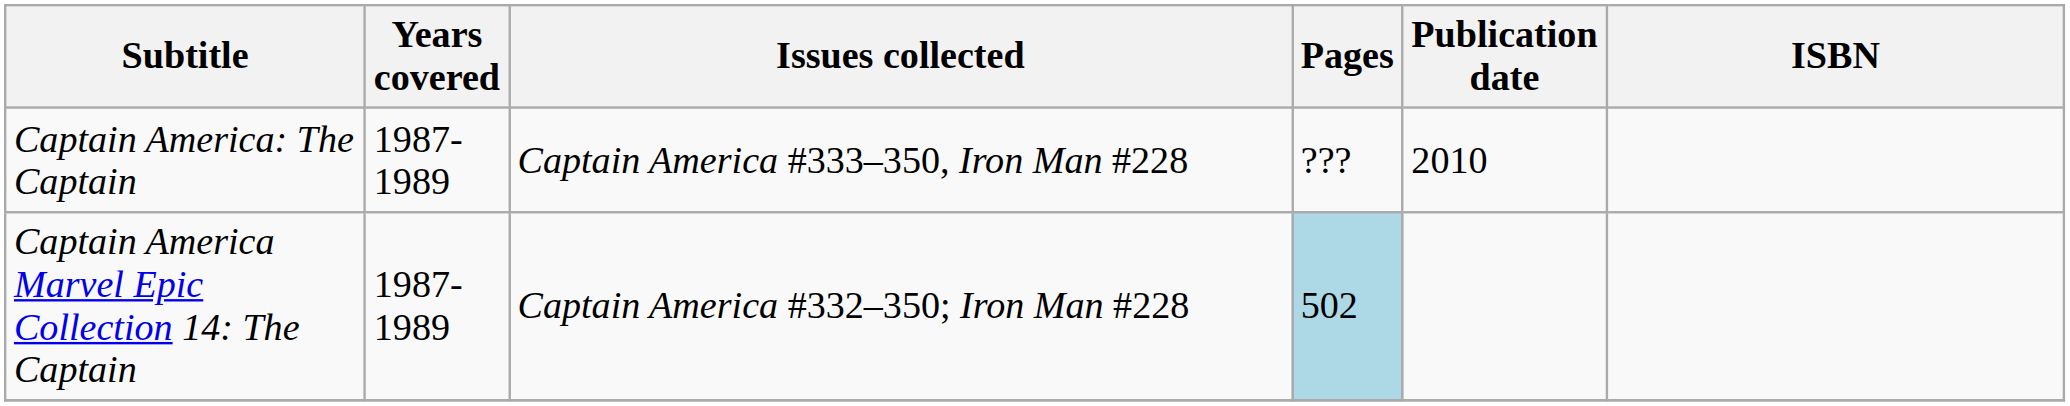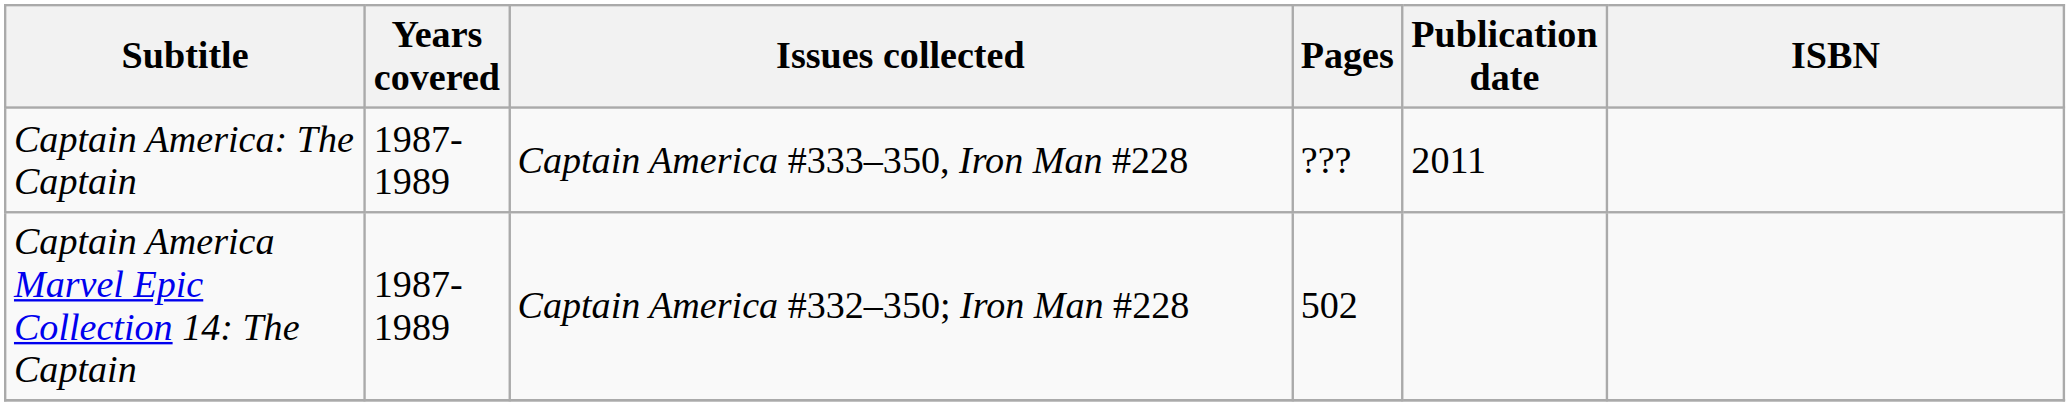 <table class="wikitable sortable" width=98%>
 <tr>
 <th width="21%">Subtitle</th>
 <th>Years covered</th>
 <th class="unsortable" width="50%">Issues collected</th>
 <th>Pages</th>
 <th>Publication date</th>
 <th class="unsortable" width=30%>ISBN</th>
 </tr>
 <tr>
 <td><em>Captain America: The Captain</em></td>
 <td>1987-1989</td>
 <td><em>Captain America</em> #333–350, <em>Iron Man</em> #228</td>
 <td>???</td>
-<td>2010</td>
+<td>2011</td>
 <td></td>
 </tr>
 <tr>
 <td><em>Captain America <a href='#'>Marvel Epic Collection</a> 14: The Captain</em></td>
 <td>1987-1989</td>
 <td><em>Captain America</em> #332–350; <em>Iron Man</em> #228</td>
-<td style="background: lightblue;">502</td>
+<td>502</td>
 <td></td>
 <td></td>
 </tr>
 <tr>
 </tr>
 </table>
